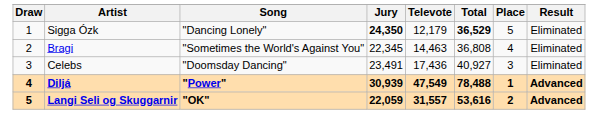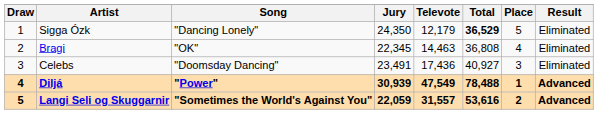 <table class="sortable wikitable plainrowheaders" style="margin: 1em auto 1em auto; text-align:center">
 <tr>
 </tr>
 <tr>
 <th scope="col">Draw</th>
 <th scope="col">Artist</th>
 <th scope="col">Song</th>
 <th>Jury</th>
 <th>Televote</th>
 <th>Total</th>
 <th>Place</th>
 <th scope="col">Result</th>
 </tr>
 <tr>
 <td>1</td>
 <td align="left">Sigga Ózk</td>
 <td align="left">"Dancing Lonely"</td>
-<td><strong>24,350</strong></td>
+<td>24,350</td>
 <td>12,179</td>
 <td><strong>36,529</strong></td>
 <td>5</td>
 <td>Eliminated</td>
 </tr>
 <tr>
 <td>2</td>
 <td align="left"><a href='#'>Bragi</a></td>
-<td align="left">"Sometimes the World's Against You"</td>
+<td align="left">"OK"</td>
 <td>22,345</td>
 <td>14,463</td>
 <td>36,808</td>
 <td>4</td>
 <td>Eliminated</td>
 </tr>
 <tr>
 <td>3</td>
 <td align="left">Celebs</td>
 <td align="left">"Doomsday Dancing"</td>
 <td>23,491</td>
 <td>17,436</td>
 <td>40,927</td>
 <td>3</td>
 <td>Eliminated</td>
 </tr>
 <tr style="font-weight:bold; background:navajowhite;">
 <td>4</td>
 <td align="left"><a href='#'>Diljá</a></td>
 <td align="left">"<a href='#'>Power</a>"</td>
 <td>30,939</td>
 <td>47,549</td>
 <td>78,488</td>
 <td>1</td>
 <td>Advanced</td>
 </tr>
 <tr style="font-weight:bold; background:navajowhite;">
 <td>5</td>
 <td align="left"><a href='#'>Langi Seli og Skuggarnir</a></td>
-<td align="left">"OK"</td>
+<td align="left">"Sometimes the World's Against You"</td>
 <td>22,059</td>
 <td>31,557</td>
 <td>53,616</td>
 <td>2</td>
 <td>Advanced</td>
 </tr>
 </table>
